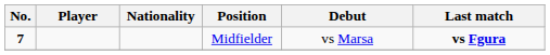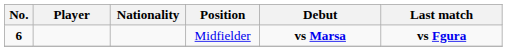 <table class="wikitable" style="text-align:center;">
 <tr>
 <th style="width:30px;">No.</th>
 <th style="width:110px;">Player</th>
 <th style="width:90px;">Nationality</th>
 <th style="width:90px;">Position</th>
 <th style="width:195px;">Debut</th>
 <th style="width:195px;">Last match</th>
 </tr>
 <tr>
-<td><strong>7</strong></td>
+<td><strong>6</strong></td>
 <td align=left></td>
 <td align=left></td>
 <td><a href='#'>Midfielder</a></td>
-<td> vs <a href='#'>Marsa</a></td>
+<td><strong> vs <a href='#'>Marsa</a></strong></td>
 <td><strong> vs <a href='#'>Fgura</a></strong></td>
 </tr>
 <tr>
 </tr>
 </table>
